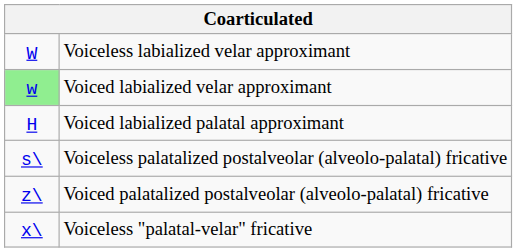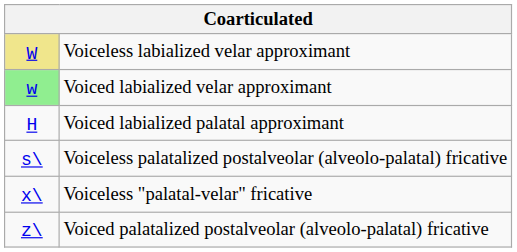 <table class="wikitable sortable">
 <tr>
 <th colspan="2">Coarticulated</th>
 </tr>
 <tr>
-<td style="text-align: center; font-size: larger; width: 2em;"><a href='#'><code>W</code></a></td>
+<td style="background: khaki; text-align: center; font-size: larger; width: 2em;"><a href='#'><code>W</code></a></td>
 <td>Voiceless labialized velar approximant</td>
 </tr>
 <tr>
 <td style="background: lightgreen; text-align: center; font-size: larger;"><a href='#'><code>w</code></a></td>
 <td>Voiced labialized velar approximant</td>
 </tr>
 <tr>
 <td style="text-align: center; font-size: larger;"><a href='#'><code>H</code></a></td>
 <td>Voiced labialized palatal approximant</td>
 </tr>
 <tr>
 <td style="text-align: center; font-size: larger;"><a href='#'><code>s\</code></a></td>
 <td>Voiceless palatalized postalveolar (alveolo-palatal) fricative</td>
 </tr>
 <tr>
+<td style="text-align: center; font-size: larger;"><a href='#'><code>x\</code></a></td>
+<td>Voiceless "palatal-velar" fricative</td>
+</tr>
+<tr>
 <td style="text-align: center; font-size: larger;"><a href='#'><code>z\</code></a></td>
 <td>Voiced palatalized postalveolar (alveolo-palatal) fricative</td>
 </tr>
-<tr>
-<td style="text-align: center; font-size: larger;"><a href='#'><code>x\</code></a></td>
-<td>Voiceless "palatal-velar" fricative</td>
-</tr>
 </table>
